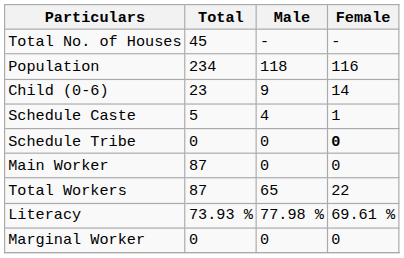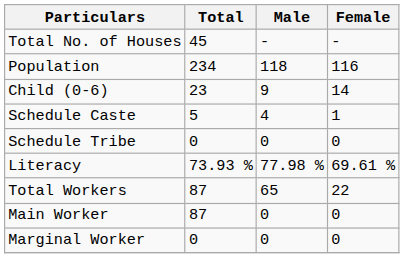 <table class="wikitable sortable">
 <tr>
 <th>Particulars</th>
 <th>Total</th>
 <th>Male</th>
 <th>Female</th>
 </tr>
 <tr>
 <td>Total No. of Houses</td>
 <td>45</td>
 <td>-</td>
 <td>-</td>
 </tr>
 <tr>
 <td>Population</td>
 <td>234</td>
 <td>118</td>
 <td>116</td>
 </tr>
 <tr>
 <td>Child (0-6)</td>
 <td>23</td>
 <td>9</td>
 <td>14</td>
 </tr>
 <tr>
 <td>Schedule Caste</td>
 <td>5</td>
 <td>4</td>
 <td>1</td>
 </tr>
 <tr>
 <td>Schedule Tribe</td>
 <td>0</td>
 <td>0</td>
-<td><strong>0</strong></td>
+<td>0</td>
 </tr>
 <tr>
-<td>Main Worker</td>
-<td>87</td>
-<td>0</td>
-<td>0</td>
+<td>Literacy</td>
+<td>73.93 %</td>
+<td>77.98 %</td>
+<td>69.61 %</td>
 </tr>
 <tr>
 <td>Total Workers</td>
 <td>87</td>
 <td>65</td>
 <td>22</td>
 </tr>
 <tr>
-<td>Literacy</td>
-<td>73.93 %</td>
-<td>77.98 %</td>
-<td>69.61 %</td>
+<td>Main Worker</td>
+<td>87</td>
+<td>0</td>
+<td>0</td>
 </tr>
 <tr>
 <td>Marginal Worker</td>
 <td>0</td>
 <td>0</td>
 <td>0</td>
 </tr>
 <tr>
 </tr>
 </table>
